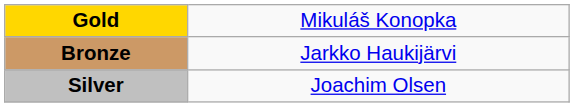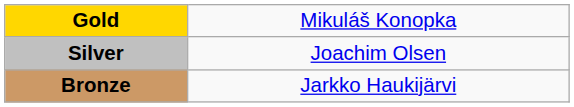 <table class="wikitable" style="text-align:center; " width="35%">
 <tr>
 <td bgcolor="gold"><strong>Gold</strong></td>
 <td><a href='#'>Mikuláš Konopka</a><br>  <small><em></em></small></td>
 </tr>
 <tr>
+<td bgcolor="silver"><strong>Silver</strong></td>
+<td><a href='#'>Joachim Olsen</a><br>  <small><em></em></small></td>
+</tr>
+<tr>
 <td bgcolor="CC9966"><strong>Bronze</strong></td>
 <td><a href='#'>Jarkko Haukijärvi</a><br>  <small><em></em></small></td>
 </tr>
-<tr>
-<td bgcolor="silver"><strong>Silver</strong></td>
-<td><a href='#'>Joachim Olsen</a><br>  <small><em></em></small></td>
-</tr>
 </table>
